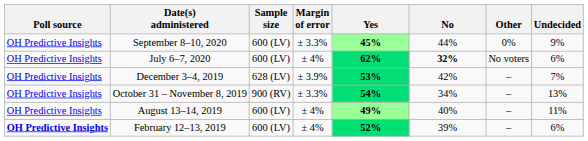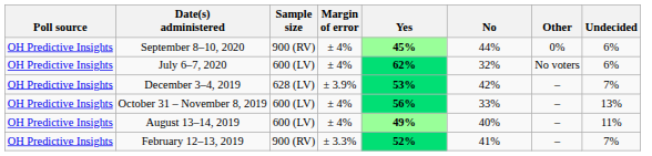 <table class="wikitable" style="font-size:90%;text-align:center;">
 <tr valign=bottom>
 <th>Poll source</th>
 <th>Date(s)<br>administered</th>
 <th>Sample<br>size</th>
 <th>Margin<br>of error</th>
 <th style="width:100px;">Yes</th>
 <th style="width:100px;">No</th>
 <th>Other</th>
 <th>Undecided</th>
 </tr>
 <tr>
 <td style="text-align:left;"><a href='#'>OH Predictive Insights</a></td>
 <td>September 8–10, 2020</td>
-<td>600 (LV)</td>
-<td>± 3.3%</td>
+<td>900 (RV)</td>
+<td>± 4%</td>
 <td style="background: rgb(153, 255, 153);"><strong>45%</strong></td>
 <td>44%</td>
 <td>0%</td>
-<td>9%</td>
+<td>6%</td>
 </tr>
 <tr>
 <td style="text-align:left;"><a href='#'>OH Predictive Insights</a></td>
 <td>July 6–7, 2020</td>
 <td>600 (LV)</td>
 <td>± 4%</td>
 <td style="background: rgb(1,223,116);"><strong>62%</strong></td>
-<td><strong>32%</strong></td>
+<td>32%</td>
 <td>No voters</td>
 <td>6%</td>
 </tr>
 <tr>
 <td style="text-align:left;"><a href='#'>OH Predictive Insights</a></td>
 <td>December 3–4, 2019</td>
 <td>628 (LV)</td>
 <td>± 3.9%</td>
 <td style="background: rgb(1,223,116);"><strong>53%</strong></td>
 <td>42%</td>
 <td>–</td>
 <td>7%</td>
 </tr>
 <tr>
 <td style="text-align:left;"><a href='#'>OH Predictive Insights</a></td>
 <td>October 31 – November 8, 2019</td>
-<td>900 (RV)</td>
-<td>± 3.3%</td>
-<td style="background: rgb(1,223,116);"><strong>54%</strong></td>
-<td>34%</td>
+<td>600 (LV)</td>
+<td>± 4%</td>
+<td style="background: rgb(1,223,116);"><strong>56%</strong></td>
+<td>33%</td>
 <td>–</td>
 <td>13%</td>
 </tr>
 <tr>
 <td style="text-align:left;"><a href='#'>OH Predictive Insights</a></td>
 <td>August 13–14, 2019</td>
 <td>600 (LV)</td>
 <td>± 4%</td>
 <td style="background: rgb(153, 255, 153);"><strong>49%</strong></td>
 <td>40%</td>
 <td>–</td>
 <td>11%</td>
 </tr>
 <tr>
-<td style="text-align:left;"><strong><a href='#'>OH Predictive Insights</a></strong></td>
+<td style="text-align:left;"><a href='#'>OH Predictive Insights</a></td>
 <td>February 12–13, 2019</td>
-<td>600 (LV)</td>
-<td>± 4%</td>
+<td>900 (RV)</td>
+<td>± 3.3%</td>
 <td style="background: rgb(1,223,116);"><strong>52%</strong></td>
-<td>39%</td>
+<td>41%</td>
 <td>–</td>
-<td>6%</td>
+<td>7%</td>
 </tr>
 </table>
